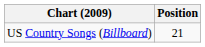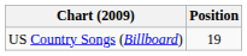 <table class="wikitable sortable">
 <tr>
 <th scope="col">Chart (2009)</th>
 <th scope="col">Position</th>
 </tr>
 <tr>
 <td>US <a href='#'>Country Songs</a> (<em><a href='#'>Billboard</a></em>)</td>
-<td style="text-align:center;">21</td>
+<td style="text-align:center;">19</td>
 </tr>
 </table>
